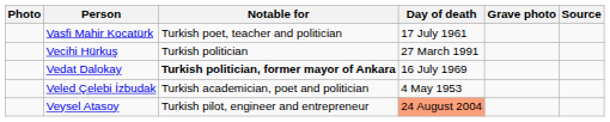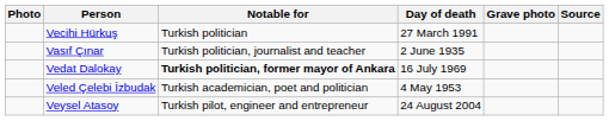 <table class="wikitable sortable">
 <tr>
 <th scope=col>Photo</th>
 <th scope=col>Person</th>
 <th scope=col>Notable for</th>
 <th scope=col>Day of death</th>
 <th scope=col>Grave photo</th>
 <th scope=col>Source</th>
 </tr>
 <tr>
 <td></td>
-<td><a href='#'>Vasfi Mahir Kocatürk</a></td>
-<td>Turkish poet, teacher and politician</td>
-<td>17 July 1961</td>
+<td><a href='#'>Vecihi Hürkuş</a></td>
+<td>Turkish politician</td>
+<td>27 March 1991</td>
 <td></td>
 <td></td>
 </tr>
 <tr>
 <td></td>
-<td><a href='#'>Vecihi Hürkuş</a></td>
-<td>Turkish politician</td>
-<td>27 March 1991</td>
+<td><a href='#'>Vasıf Çınar</a></td>
+<td>Turkish politician, journalist and teacher</td>
+<td>2 June 1935</td>
 <td></td>
 <td></td>
 </tr>
 <tr>
 <td></td>
 <td><a href='#'>Vedat Dalokay</a></td>
 <td><strong>Turkish politician, former mayor of Ankara</strong></td>
 <td>16 July 1969</td>
 <td></td>
 <td></td>
 </tr>
 <tr>
 <td></td>
 <td><a href='#'>Veled Çelebi İzbudak</a></td>
 <td>Turkish academician, poet and politician</td>
 <td>4 May 1953</td>
 <td></td>
 <td></td>
 </tr>
 <tr>
 <td></td>
 <td><a href='#'>Veysel Atasoy</a></td>
 <td>Turkish pilot, engineer and entrepreneur</td>
-<td style="background: lightsalmon;">24 August 2004</td>
+<td>24 August 2004</td>
 <td></td>
 <td></td>
 </tr>
 </table>
